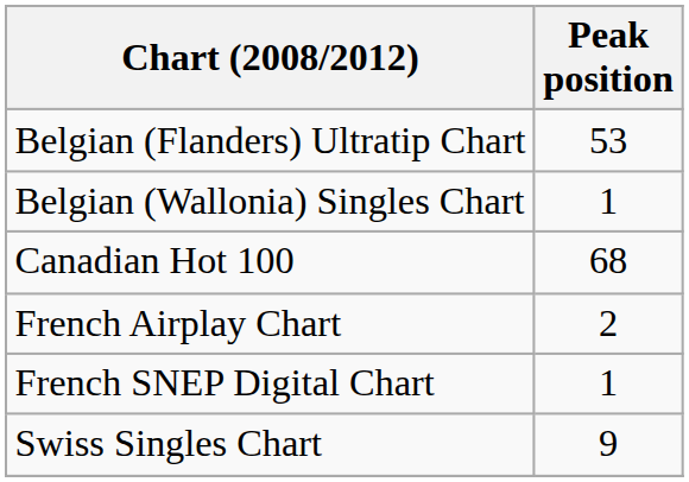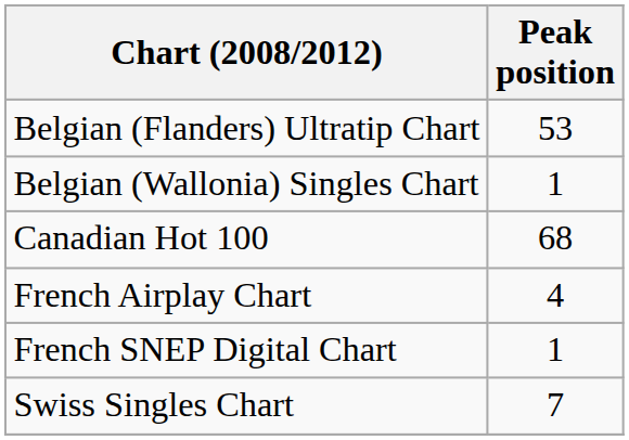 <table class="wikitable sortable">
 <tr>
 <th>Chart (2008/2012)</th>
 <th>Peak<br>position</th>
 </tr>
 <tr>
 <td>Belgian (Flanders) Ultratip Chart</td>
 <td align="center">53</td>
 </tr>
 <tr>
 <td>Belgian (Wallonia) Singles Chart</td>
 <td align="center">1</td>
 </tr>
 <tr>
 <td>Canadian Hot 100</td>
 <td align="center">68</td>
 </tr>
 <tr>
 <td>French Airplay Chart</td>
-<td align="center">2</td>
+<td align="center">4</td>
 </tr>
 <tr>
 <td>French SNEP Digital Chart</td>
 <td align="center">1</td>
 </tr>
 <tr>
 <td>Swiss Singles Chart</td>
-<td align="center">9</td>
+<td align="center">7</td>
 </tr>
 <tr>
 </tr>
 </table>
